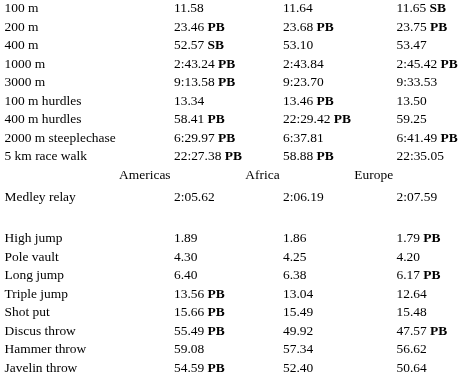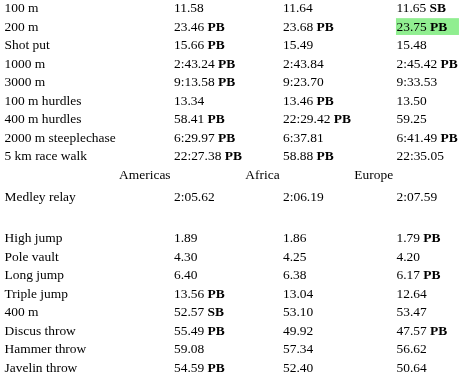 <table>
 <tr>
 <td>100 m<br></td>
 <td></td>
 <td>11.58</td>
 <td></td>
 <td>11.64</td>
 <td></td>
 <td>11.65 <strong>SB</strong></td>
 </tr>
 <tr>
 <td>200 m<br></td>
 <td></td>
 <td>23.46 <strong>PB</strong></td>
 <td></td>
 <td>23.68 <strong>PB</strong></td>
 <td></td>
-<td>23.75 <strong>PB</strong></td>
+<td style="background: lightgreen;">23.75 <strong>PB</strong></td>
 </tr>
 <tr>
-<td>400 m<br></td>
+<td>Shot put<br></td>
 <td></td>
-<td>52.57 <strong>SB</strong></td>
+<td>15.66 <strong>PB</strong></td>
 <td></td>
-<td>53.10</td>
+<td>15.49</td>
 <td></td>
-<td>53.47</td>
+<td>15.48</td>
 </tr>
 <tr>
 <td>1000 m<br></td>
 <td></td>
 <td>2:43.24 <strong>PB</strong></td>
 <td></td>
 <td>2:43.84</td>
 <td></td>
 <td>2:45.42 <strong>PB</strong></td>
 </tr>
 <tr>
 <td>3000 m<br></td>
 <td></td>
 <td>9:13.58 <strong>PB</strong></td>
 <td></td>
 <td>9:23.70</td>
 <td></td>
 <td>9:33.53</td>
 </tr>
 <tr>
 <td>100 m hurdles<br></td>
 <td></td>
 <td>13.34</td>
 <td></td>
 <td>13.46 <strong>PB</strong></td>
 <td></td>
 <td>13.50</td>
 </tr>
 <tr>
 <td>400 m hurdles<br></td>
 <td></td>
 <td>58.41 <strong>PB</strong></td>
 <td></td>
 <td>22:29.42 <strong>PB</strong></td>
 <td></td>
 <td>59.25</td>
 </tr>
 <tr>
 <td>2000 m steeplechase<br></td>
 <td></td>
 <td>6:29.97 <strong>PB</strong></td>
 <td></td>
 <td>6:37.81</td>
 <td></td>
 <td>6:41.49 <strong>PB</strong></td>
 </tr>
 <tr>
 <td>5 km race walk<br></td>
 <td></td>
 <td>22:27.38 <strong>PB</strong></td>
 <td></td>
 <td>58.88 <strong>PB</strong></td>
 <td></td>
 <td>22:35.05</td>
 </tr>
 <tr>
 <td>Medley relay<br></td>
 <td>Americas <br>  <br>  <br>  <br> </td>
 <td>2:05.62</td>
 <td>Africa <br>  <br>  <br>  <br> </td>
 <td>2:06.19</td>
 <td>Europe <br>  <br>  <br>  <br> </td>
 <td>2:07.59</td>
 </tr>
 <tr>
 <td>High jump<br></td>
 <td></td>
 <td>1.89</td>
 <td></td>
 <td>1.86</td>
 <td></td>
 <td>1.79 <strong>PB</strong></td>
 </tr>
 <tr>
 <td>Pole vault<br></td>
 <td></td>
 <td>4.30</td>
 <td></td>
 <td>4.25</td>
 <td></td>
 <td>4.20</td>
 </tr>
 <tr>
 <td>Long jump<br></td>
 <td></td>
 <td>6.40</td>
 <td></td>
 <td>6.38</td>
 <td></td>
 <td>6.17 <strong>PB</strong></td>
 </tr>
 <tr>
 <td>Triple jump<br></td>
 <td></td>
 <td>13.56 <strong>PB</strong></td>
 <td></td>
 <td>13.04</td>
 <td></td>
 <td>12.64</td>
 </tr>
 <tr>
-<td>Shot put<br></td>
+<td>400 m<br></td>
 <td></td>
-<td>15.66 <strong>PB</strong></td>
+<td>52.57 <strong>SB</strong></td>
 <td></td>
-<td>15.49</td>
+<td>53.10</td>
 <td></td>
-<td>15.48</td>
+<td>53.47</td>
 </tr>
 <tr>
 <td>Discus throw<br></td>
 <td></td>
 <td>55.49 <strong>PB</strong></td>
 <td></td>
 <td>49.92</td>
 <td></td>
 <td>47.57 <strong>PB</strong></td>
 </tr>
 <tr>
 <td>Hammer throw<br></td>
 <td></td>
 <td>59.08</td>
 <td></td>
 <td>57.34</td>
 <td></td>
 <td>56.62</td>
 </tr>
 <tr>
 <td>Javelin throw<br></td>
 <td></td>
 <td>54.59 <strong>PB</strong></td>
 <td></td>
 <td>52.40</td>
 <td></td>
 <td>50.64</td>
 </tr>
 <tr>
 </tr>
 </table>
